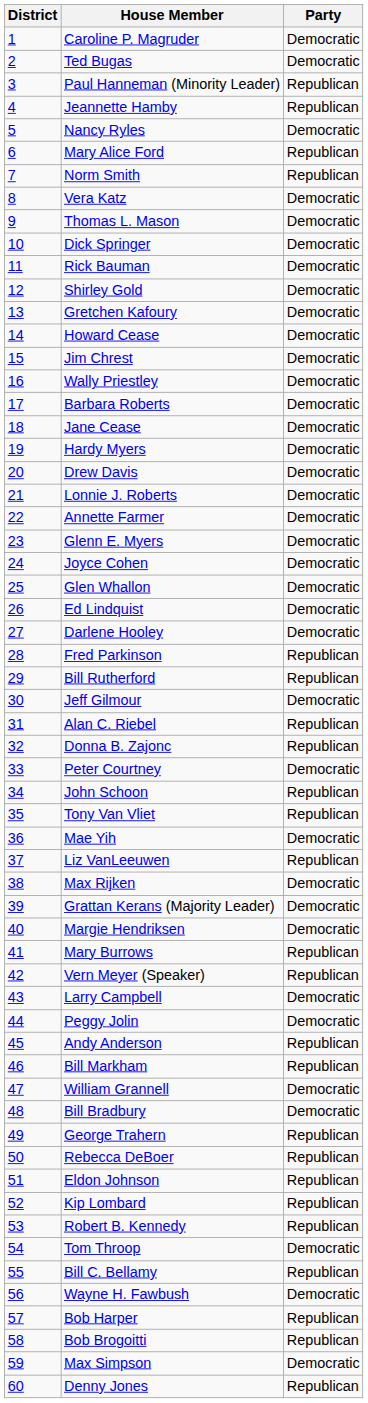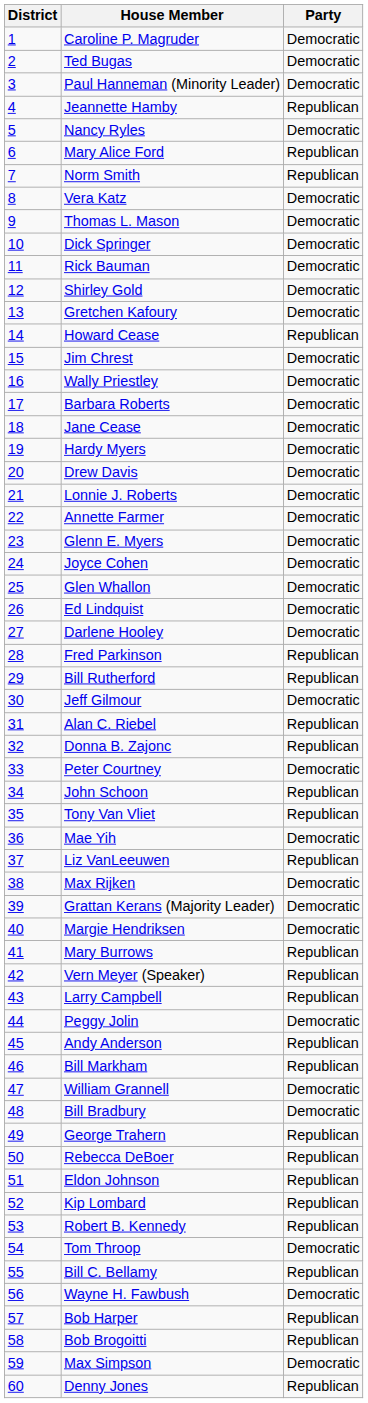 <table class="wikitable">
 <tr>
 <th>District</th>
 <th>House Member</th>
 <th>Party</th>
 </tr>
 <tr>
 <td><a href='#'>1</a></td>
 <td><a href='#'>Caroline P. Magruder</a></td>
 <td>Democratic</td>
 </tr>
 <tr>
 <td><a href='#'>2</a></td>
 <td><a href='#'>Ted Bugas</a></td>
 <td>Democratic</td>
 </tr>
 <tr>
 <td><a href='#'>3</a></td>
 <td><a href='#'>Paul Hanneman</a> (Minority Leader)</td>
-<td>Republican</td>
+<td>Democratic</td>
 </tr>
 <tr>
 <td><a href='#'>4</a></td>
 <td><a href='#'>Jeannette Hamby</a></td>
 <td>Republican</td>
 </tr>
 <tr>
 <td><a href='#'>5</a></td>
 <td><a href='#'>Nancy Ryles</a></td>
 <td>Democratic</td>
 </tr>
 <tr>
 <td><a href='#'>6</a></td>
 <td><a href='#'>Mary Alice Ford</a></td>
 <td>Republican</td>
 </tr>
 <tr>
 <td><a href='#'>7</a></td>
 <td><a href='#'>Norm Smith</a></td>
 <td>Republican</td>
 </tr>
 <tr>
 <td><a href='#'>8</a></td>
 <td><a href='#'>Vera Katz</a></td>
 <td>Democratic</td>
 </tr>
 <tr>
 <td><a href='#'>9</a></td>
 <td><a href='#'>Thomas L. Mason</a></td>
 <td>Democratic</td>
 </tr>
 <tr>
 <td><a href='#'>10</a></td>
 <td><a href='#'>Dick Springer</a></td>
 <td>Democratic</td>
 </tr>
 <tr>
 <td><a href='#'>11</a></td>
 <td><a href='#'>Rick Bauman</a></td>
 <td>Democratic</td>
 </tr>
 <tr>
 <td><a href='#'>12</a></td>
 <td><a href='#'>Shirley Gold</a></td>
 <td>Democratic</td>
 </tr>
 <tr>
 <td><a href='#'>13</a></td>
 <td><a href='#'>Gretchen Kafoury</a></td>
 <td>Democratic</td>
 </tr>
 <tr>
 <td><a href='#'>14</a></td>
 <td><a href='#'>Howard Cease</a></td>
-<td>Democratic</td>
+<td>Republican</td>
 </tr>
 <tr>
 <td><a href='#'>15</a></td>
 <td><a href='#'>Jim Chrest</a></td>
 <td>Democratic</td>
 </tr>
 <tr>
 <td><a href='#'>16</a></td>
 <td><a href='#'>Wally Priestley</a></td>
 <td>Democratic</td>
 </tr>
 <tr>
 <td><a href='#'>17</a></td>
 <td><a href='#'>Barbara Roberts</a></td>
 <td>Democratic</td>
 </tr>
 <tr>
 <td><a href='#'>18</a></td>
 <td><a href='#'>Jane Cease</a></td>
 <td>Democratic</td>
 </tr>
 <tr>
 <td><a href='#'>19</a></td>
 <td><a href='#'>Hardy Myers</a></td>
 <td>Democratic</td>
 </tr>
 <tr>
 <td><a href='#'>20</a></td>
 <td><a href='#'>Drew Davis</a></td>
 <td>Democratic</td>
 </tr>
 <tr>
 <td><a href='#'>21</a></td>
 <td><a href='#'>Lonnie J. Roberts</a></td>
 <td>Democratic</td>
 </tr>
 <tr>
 <td><a href='#'>22</a></td>
 <td><a href='#'>Annette Farmer</a></td>
 <td>Democratic</td>
 </tr>
 <tr>
 <td><a href='#'>23</a></td>
 <td><a href='#'>Glenn E. Myers</a></td>
 <td>Democratic</td>
 </tr>
 <tr>
 <td><a href='#'>24</a></td>
 <td><a href='#'>Joyce Cohen</a></td>
 <td>Democratic</td>
 </tr>
 <tr>
 <td><a href='#'>25</a></td>
 <td><a href='#'>Glen Whallon</a></td>
 <td>Democratic</td>
 </tr>
 <tr>
 <td><a href='#'>26</a></td>
 <td><a href='#'>Ed Lindquist</a></td>
 <td>Democratic</td>
 </tr>
 <tr>
 <td><a href='#'>27</a></td>
 <td><a href='#'>Darlene Hooley</a></td>
 <td>Democratic</td>
 </tr>
 <tr>
 <td><a href='#'>28</a></td>
 <td><a href='#'>Fred Parkinson</a></td>
 <td>Republican</td>
 </tr>
 <tr>
 <td><a href='#'>29</a></td>
 <td><a href='#'>Bill Rutherford</a></td>
 <td>Republican</td>
 </tr>
 <tr>
 <td><a href='#'>30</a></td>
 <td><a href='#'>Jeff Gilmour</a></td>
 <td>Democratic</td>
 </tr>
 <tr>
 <td><a href='#'>31</a></td>
 <td><a href='#'>Alan C. Riebel</a></td>
 <td>Republican</td>
 </tr>
 <tr>
 <td><a href='#'>32</a></td>
 <td><a href='#'>Donna B. Zajonc</a></td>
 <td>Republican</td>
 </tr>
 <tr>
 <td><a href='#'>33</a></td>
 <td><a href='#'>Peter Courtney</a></td>
 <td>Democratic</td>
 </tr>
 <tr>
 <td><a href='#'>34</a></td>
 <td><a href='#'>John Schoon</a></td>
 <td>Republican</td>
 </tr>
 <tr>
 <td><a href='#'>35</a></td>
 <td><a href='#'>Tony Van Vliet</a></td>
 <td>Republican</td>
 </tr>
 <tr>
 <td><a href='#'>36</a></td>
 <td><a href='#'>Mae Yih</a></td>
 <td>Democratic</td>
 </tr>
 <tr>
 <td><a href='#'>37</a></td>
 <td><a href='#'>Liz VanLeeuwen</a></td>
 <td>Republican</td>
 </tr>
 <tr>
 <td><a href='#'>38</a></td>
 <td><a href='#'>Max Rijken</a></td>
 <td>Democratic</td>
 </tr>
 <tr>
 <td><a href='#'>39</a></td>
 <td><a href='#'>Grattan Kerans</a> (Majority Leader)</td>
 <td>Democratic</td>
 </tr>
 <tr>
 <td><a href='#'>40</a></td>
 <td><a href='#'>Margie Hendriksen</a></td>
 <td>Democratic</td>
 </tr>
 <tr>
 <td><a href='#'>41</a></td>
 <td><a href='#'>Mary Burrows</a></td>
 <td>Republican</td>
 </tr>
 <tr>
 <td><a href='#'>42</a></td>
 <td><a href='#'>Vern Meyer</a> (Speaker)</td>
 <td>Republican</td>
 </tr>
 <tr>
 <td><a href='#'>43</a></td>
 <td><a href='#'>Larry Campbell</a></td>
-<td>Democratic</td>
+<td>Republican</td>
 </tr>
 <tr>
 <td><a href='#'>44</a></td>
 <td><a href='#'>Peggy Jolin</a></td>
 <td>Democratic</td>
 </tr>
 <tr>
 <td><a href='#'>45</a></td>
 <td><a href='#'>Andy Anderson</a></td>
 <td>Republican</td>
 </tr>
 <tr>
 <td><a href='#'>46</a></td>
 <td><a href='#'>Bill Markham</a></td>
 <td>Republican</td>
 </tr>
 <tr>
 <td><a href='#'>47</a></td>
 <td><a href='#'>William Grannell</a></td>
 <td>Democratic</td>
 </tr>
 <tr>
 <td><a href='#'>48</a></td>
 <td><a href='#'>Bill Bradbury</a></td>
 <td>Democratic</td>
 </tr>
 <tr>
 <td><a href='#'>49</a></td>
 <td><a href='#'>George Trahern</a></td>
 <td>Republican</td>
 </tr>
 <tr>
 <td><a href='#'>50</a></td>
 <td><a href='#'>Rebecca DeBoer</a></td>
 <td>Republican</td>
 </tr>
 <tr>
 <td><a href='#'>51</a></td>
 <td><a href='#'>Eldon Johnson</a></td>
 <td>Republican</td>
 </tr>
 <tr>
 <td><a href='#'>52</a></td>
 <td><a href='#'>Kip Lombard</a></td>
 <td>Republican</td>
 </tr>
 <tr>
 <td><a href='#'>53</a></td>
 <td><a href='#'>Robert B. Kennedy</a></td>
 <td>Republican</td>
 </tr>
 <tr>
 <td><a href='#'>54</a></td>
 <td><a href='#'>Tom Throop</a></td>
 <td>Democratic</td>
 </tr>
 <tr>
 <td><a href='#'>55</a></td>
 <td><a href='#'>Bill C. Bellamy</a></td>
 <td>Republican</td>
 </tr>
 <tr>
 <td><a href='#'>56</a></td>
 <td><a href='#'>Wayne H. Fawbush</a></td>
 <td>Democratic</td>
 </tr>
 <tr>
 <td><a href='#'>57</a></td>
 <td><a href='#'>Bob Harper</a></td>
 <td>Republican</td>
 </tr>
 <tr>
 <td><a href='#'>58</a></td>
 <td><a href='#'>Bob Brogoitti</a></td>
 <td>Republican</td>
 </tr>
 <tr>
 <td><a href='#'>59</a></td>
 <td><a href='#'>Max Simpson</a></td>
 <td>Democratic</td>
 </tr>
 <tr>
 <td><a href='#'>60</a></td>
 <td><a href='#'>Denny Jones</a></td>
 <td>Republican</td>
 </tr>
 </table>
